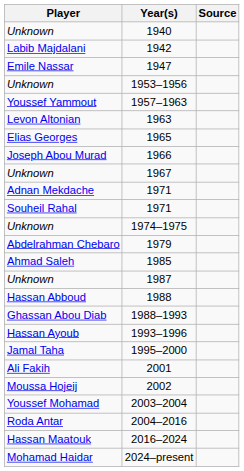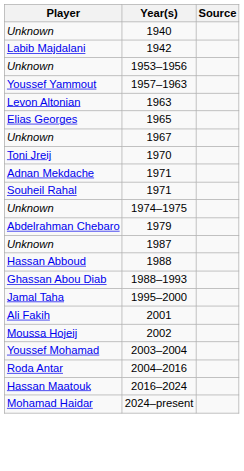 <table class="wikitable" style="text-align:center;">
 <tr>
 <th>Player</th>
 <th>Year(s)</th>
 <th>Source</th>
 </tr>
 <tr>
 <td style="text-align:left;"><em>Unknown</em></td>
 <td>1940</td>
 <td></td>
 </tr>
 <tr>
 <td style="text-align:left;"><a href='#'>Labib Majdalani</a></td>
 <td>1942</td>
-<td></td>
-</tr>
-<tr>
-<td style="text-align:left;"><a href='#'>Emile Nassar</a></td>
-<td>1947</td>
 <td></td>
 </tr>
 <tr>
 <td style="text-align:left;"><em>Unknown</em></td>
 <td>1953–1956</td>
 <td></td>
 </tr>
 <tr>
 <td style="text-align:left;"><a href='#'>Youssef Yammout</a></td>
 <td>1957–1963</td>
 <td></td>
 </tr>
 <tr>
 <td style="text-align:left;"><a href='#'>Levon Altonian</a></td>
 <td>1963</td>
 <td></td>
 </tr>
 <tr>
 <td style="text-align:left;"><a href='#'>Elias Georges</a></td>
 <td>1965</td>
 <td></td>
 </tr>
 <tr>
-<td style="text-align:left;"><a href='#'>Joseph Abou Murad</a></td>
-<td>1966</td>
+<td style="text-align:left;"><em>Unknown</em></td>
+<td>1967</td>
 <td></td>
 </tr>
 <tr>
-<td style="text-align:left;"><em>Unknown</em></td>
-<td>1967</td>
+<td style="text-align:left;"><a href='#'>Toni Jreij</a></td>
+<td>1970</td>
 <td></td>
 </tr>
 <tr>
 <td style="text-align:left;"><a href='#'>Adnan Mekdache</a></td>
 <td>1971</td>
 <td></td>
 </tr>
 <tr>
 <td style="text-align:left;"><a href='#'>Souheil Rahal</a></td>
 <td>1971</td>
 <td></td>
 </tr>
 <tr>
 <td style="text-align:left;"><em>Unknown</em></td>
 <td>1974–1975</td>
 <td></td>
 </tr>
 <tr>
 <td style="text-align:left;"><a href='#'>Abdelrahman Chebaro</a></td>
 <td>1979</td>
 <td></td>
 </tr>
 <tr>
-<td style="text-align:left;"><a href='#'>Ahmad Saleh</a></td>
-<td>1985</td>
-<td></td>
-</tr>
-<tr>
 <td style="text-align:left;"><em>Unknown</em></td>
 <td>1987</td>
 <td></td>
 </tr>
 <tr>
 <td style="text-align:left;"><a href='#'>Hassan Abboud</a></td>
 <td>1988</td>
 <td></td>
 </tr>
 <tr>
 <td style="text-align:left;"><a href='#'>Ghassan Abou Diab</a></td>
 <td>1988–1993</td>
-<td></td>
-</tr>
-<tr>
-<td style="text-align:left;"><a href='#'>Hassan Ayoub</a></td>
-<td>1993–1996</td>
 <td></td>
 </tr>
 <tr>
 <td style="text-align:left;"><a href='#'>Jamal Taha</a></td>
 <td>1995–2000</td>
 <td></td>
 </tr>
 <tr>
 <td style="text-align:left;"><a href='#'>Ali Fakih</a></td>
 <td>2001</td>
 <td></td>
 </tr>
 <tr>
 <td style="text-align:left;"><a href='#'>Moussa Hojeij</a></td>
 <td>2002</td>
 <td></td>
 </tr>
 <tr>
 <td style="text-align:left;"><a href='#'>Youssef Mohamad</a></td>
 <td>2003–2004</td>
 <td></td>
 </tr>
 <tr>
 <td style="text-align:left;"><a href='#'>Roda Antar</a></td>
 <td>2004–2016</td>
 <td></td>
 </tr>
 <tr>
 <td style="text-align:left;"><a href='#'>Hassan Maatouk</a></td>
 <td>2016–2024</td>
 <td></td>
 </tr>
 <tr>
 <td style="text-align:left;"><a href='#'>Mohamad Haidar</a></td>
 <td>2024–present</td>
 <td></td>
 </tr>
 </table>
